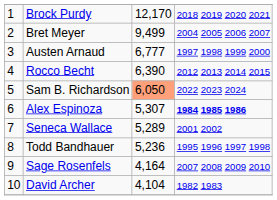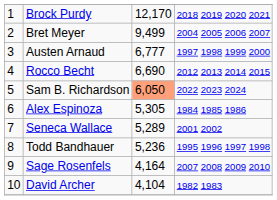 <table class="wikitable">
 <tr>
 </tr>
 <tr>
 <td>1</td>
 <td><a href='#'>Brock Purdy</a></td>
 <td>12,170</td>
 <td style="font-size:80%;"><a href='#'>2018</a> <a href='#'>2019</a> <a href='#'>2020</a> <a href='#'>2021</a></td>
 </tr>
 <tr>
 <td>2</td>
 <td>Bret Meyer</td>
 <td>9,499</td>
 <td style="font-size:80%;"><a href='#'>2004</a> <a href='#'>2005</a> <a href='#'>2006</a> <a href='#'>2007</a></td>
 </tr>
 <tr>
 <td>3</td>
 <td>Austen Arnaud</td>
 <td>6,777</td>
 <td style="font-size:80%;"><a href='#'>1997</a> <a href='#'>1998</a> <a href='#'>1999</a> <a href='#'>2000</a></td>
 </tr>
 <tr>
 <td>4</td>
 <td><a href='#'>Rocco Becht</a></td>
-<td>6,390</td>
+<td>6,690</td>
 <td style="font-size:80%;"><a href='#'>2012</a> <a href='#'>2013</a> <a href='#'>2014</a> <a href='#'>2015</a></td>
 </tr>
 <tr>
 <td>5</td>
 <td>Sam B. Richardson</td>
 <td style="background: lightsalmon;">6,050</td>
 <td style="font-size:80%;"><a href='#'>2022</a> <a href='#'>2023</a> <a href='#'>2024</a></td>
 </tr>
 <tr>
 <td>6</td>
 <td><a href='#'>Alex Espinoza</a></td>
-<td>5,307</td>
-<td style="font-size:80%;"><strong><a href='#'>1984</a> <a href='#'>1985</a> <a href='#'>1986</a></strong></td>
+<td>5,305</td>
+<td style="font-size:80%;"><a href='#'>1984</a> <a href='#'>1985</a> <a href='#'>1986</a></td>
 </tr>
 <tr>
 <td>7</td>
 <td><a href='#'>Seneca Wallace</a></td>
 <td>5,289</td>
 <td style="font-size:80%;"><a href='#'>2001</a> <a href='#'>2002</a></td>
 </tr>
 <tr>
 <td>8</td>
 <td>Todd Bandhauer</td>
 <td>5,236</td>
 <td style="font-size:80%;"><a href='#'>1995</a> <a href='#'>1996</a> <a href='#'>1997</a> <a href='#'>1998</a></td>
 </tr>
 <tr>
 <td>9</td>
 <td><a href='#'>Sage Rosenfels</a></td>
 <td>4,164</td>
 <td style="font-size:80%;"><a href='#'>2007</a> <a href='#'>2008</a> <a href='#'>2009</a> <a href='#'>2010</a></td>
 </tr>
 <tr>
 <td>10</td>
 <td><a href='#'>David Archer</a></td>
 <td>4,104</td>
 <td style="font-size:80%;"><a href='#'>1982</a> <a href='#'>1983</a></td>
 </tr>
 <tr>
 </tr>
 </table>
